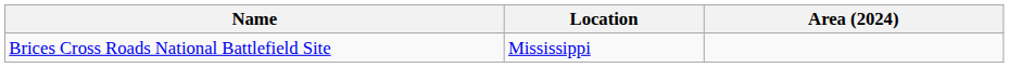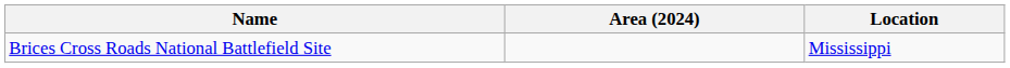 <table class="sortable wikitable" style="width:70%">
 <tr>
 <th style="width:50%;">Name</th>
+<th>Area (2024)</th>
 <th style="width:20%;">Location</th>
-<th>Area (2024)</th>
 </tr>
 <tr>
 <td><a href='#'>Brices Cross Roads National Battlefield Site</a></td>
+<td></td>
 <td><a href='#'>Mississippi</a></td>
-<td></td>
 </tr>
 </table>
